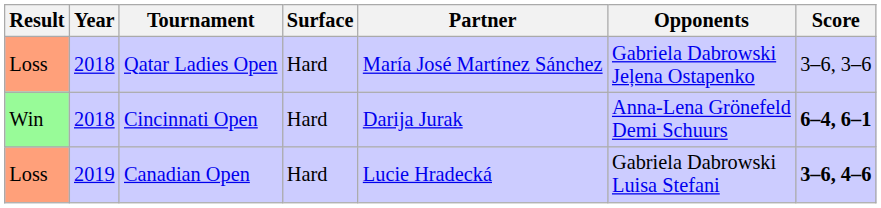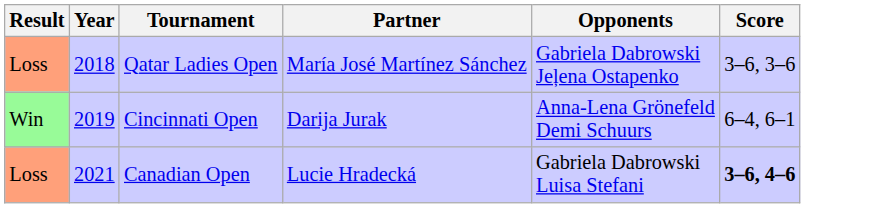 <table class="sortable wikitable">
 <tr>
 <th>Result</th>
 <th>Year</th>
 <th>Tournament</th>
-<th>Surface</th>
 <th>Partner</th>
 <th>Opponents</th>
 <th class="unsortable">Score</th>
 </tr>
 <tr bgcolor=CCCCFF>
 <td bgcolor=FFA07A>Loss</td>
 <td><a href='#'>2018</a></td>
 <td><a href='#'>Qatar Ladies Open</a></td>
-<td>Hard</td>
 <td> <a href='#'>María José Martínez Sánchez</a></td>
 <td> <a href='#'>Gabriela Dabrowski</a> <br>  <a href='#'>Jeļena Ostapenko</a></td>
 <td>3–6, 3–6</td>
 </tr>
 <tr bgcolor=CCCCFF>
 <td bgcolor=98FB98>Win</td>
-<td><a href='#'>2018</a></td>
+<td><a href='#'>2019</a></td>
 <td><a href='#'>Cincinnati Open</a></td>
-<td>Hard</td>
 <td> <a href='#'>Darija Jurak</a></td>
 <td> <a href='#'>Anna-Lena Grönefeld</a> <br>  <a href='#'>Demi Schuurs</a></td>
-<td><strong>6–4, 6–1</strong></td>
+<td>6–4, 6–1</td>
 </tr>
 <tr bgcolor=CCCCFF>
 <td bgcolor=FFA07A>Loss</td>
-<td><a href='#'>2019</a></td>
+<td><a href='#'>2021</a></td>
 <td><a href='#'>Canadian Open</a></td>
-<td>Hard</td>
 <td> <a href='#'>Lucie Hradecká</a></td>
 <td> Gabriela Dabrowski <br>  <a href='#'>Luisa Stefani</a></td>
 <td><strong>3–6, 4–6</strong></td>
 </tr>
 </table>
